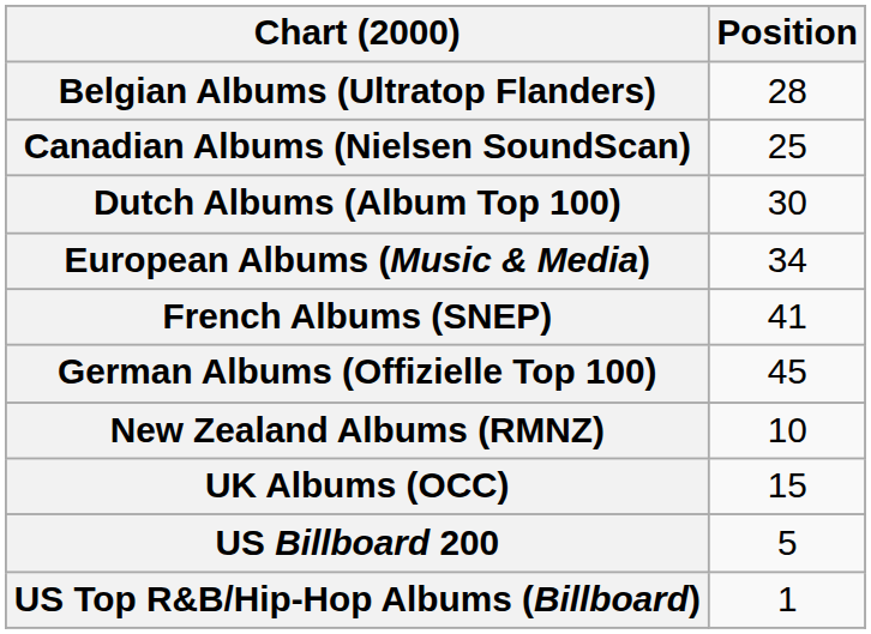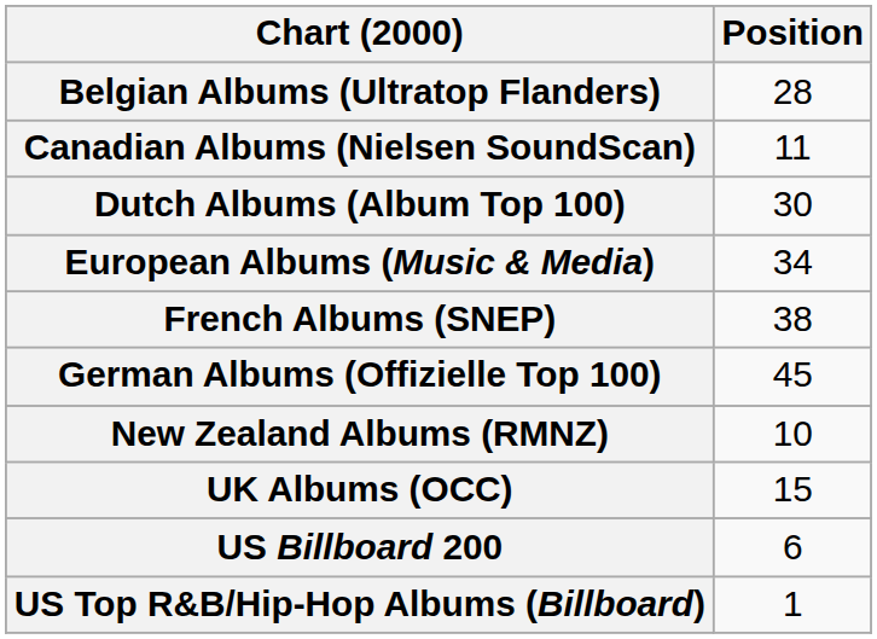 <table class="wikitable sortable plainrowheaders">
 <tr>
 <th scope="col">Chart (2000)</th>
 <th scope="col">Position</th>
 </tr>
 <tr>
 <th scope="row">Belgian Albums (Ultratop Flanders)</th>
 <td style="text-align:center;">28</td>
 </tr>
 <tr>
 <th scope="row">Canadian Albums (Nielsen SoundScan)</th>
-<td style="text-align:center;">25</td>
+<td style="text-align:center;">11</td>
 </tr>
 <tr>
 <th scope="row">Dutch Albums (Album Top 100)</th>
 <td style="text-align:center;">30</td>
 </tr>
 <tr>
 <th scope="row">European Albums (<em>Music & Media</em>)</th>
 <td style="text-align:center;">34</td>
 </tr>
 <tr>
 <th scope="row">French Albums (SNEP)</th>
-<td style="text-align:center;">41</td>
+<td style="text-align:center;">38</td>
 </tr>
 <tr>
 <th scope="row">German Albums (Offizielle Top 100)</th>
 <td style="text-align:center;">45</td>
 </tr>
 <tr>
 <th scope="row">New Zealand Albums (RMNZ)</th>
 <td style="text-align:center;">10</td>
 </tr>
 <tr>
 <th scope="row">UK Albums (OCC)</th>
 <td style="text-align:center;">15</td>
 </tr>
 <tr>
 <th scope="row">US <em>Billboard</em> 200</th>
-<td style="text-align:center;">5</td>
+<td style="text-align:center;">6</td>
 </tr>
 <tr>
 <th scope="row">US Top R&B/Hip-Hop Albums (<em>Billboard</em>)</th>
 <td style="text-align:center;">1</td>
 </tr>
 </table>
